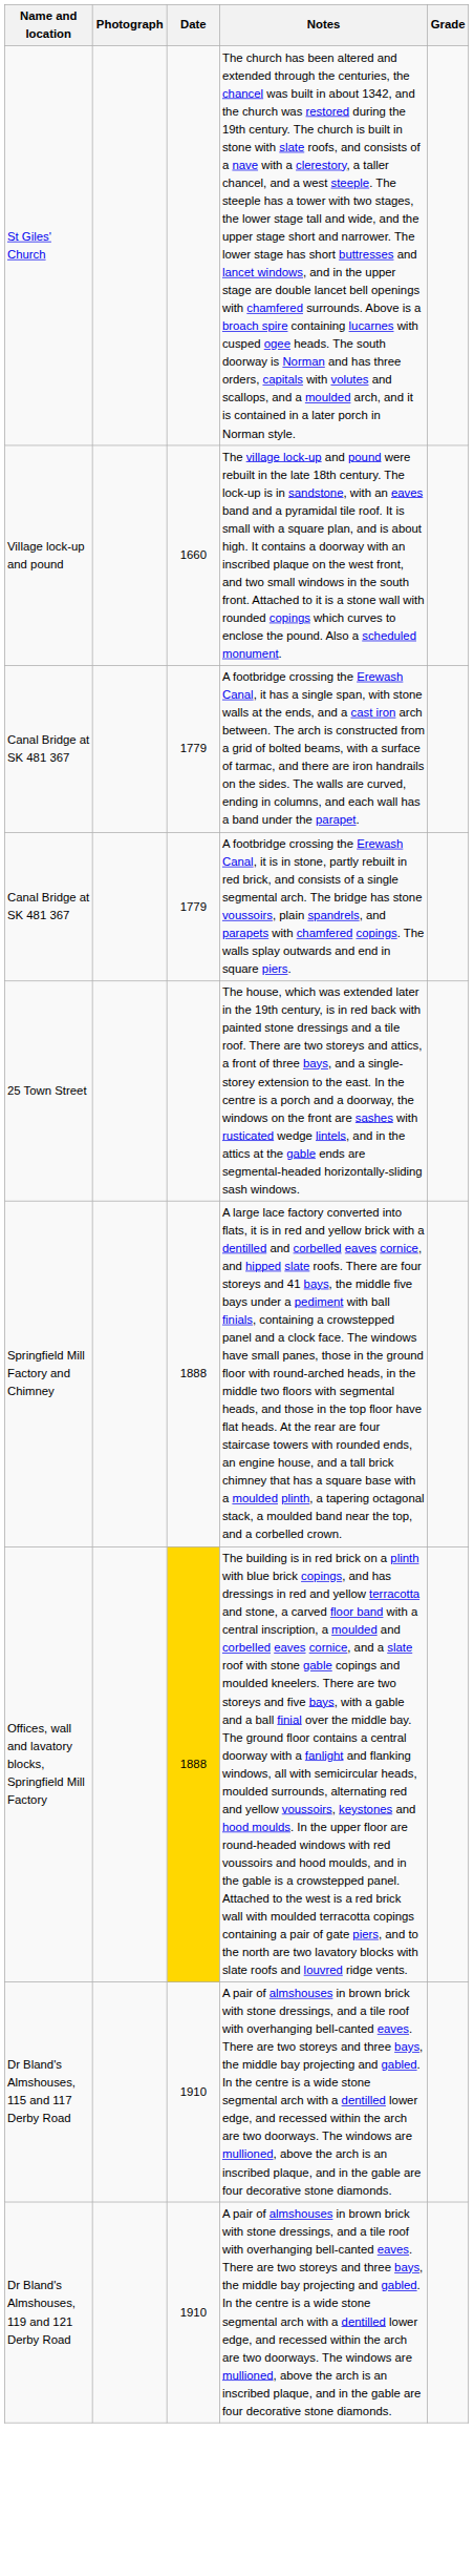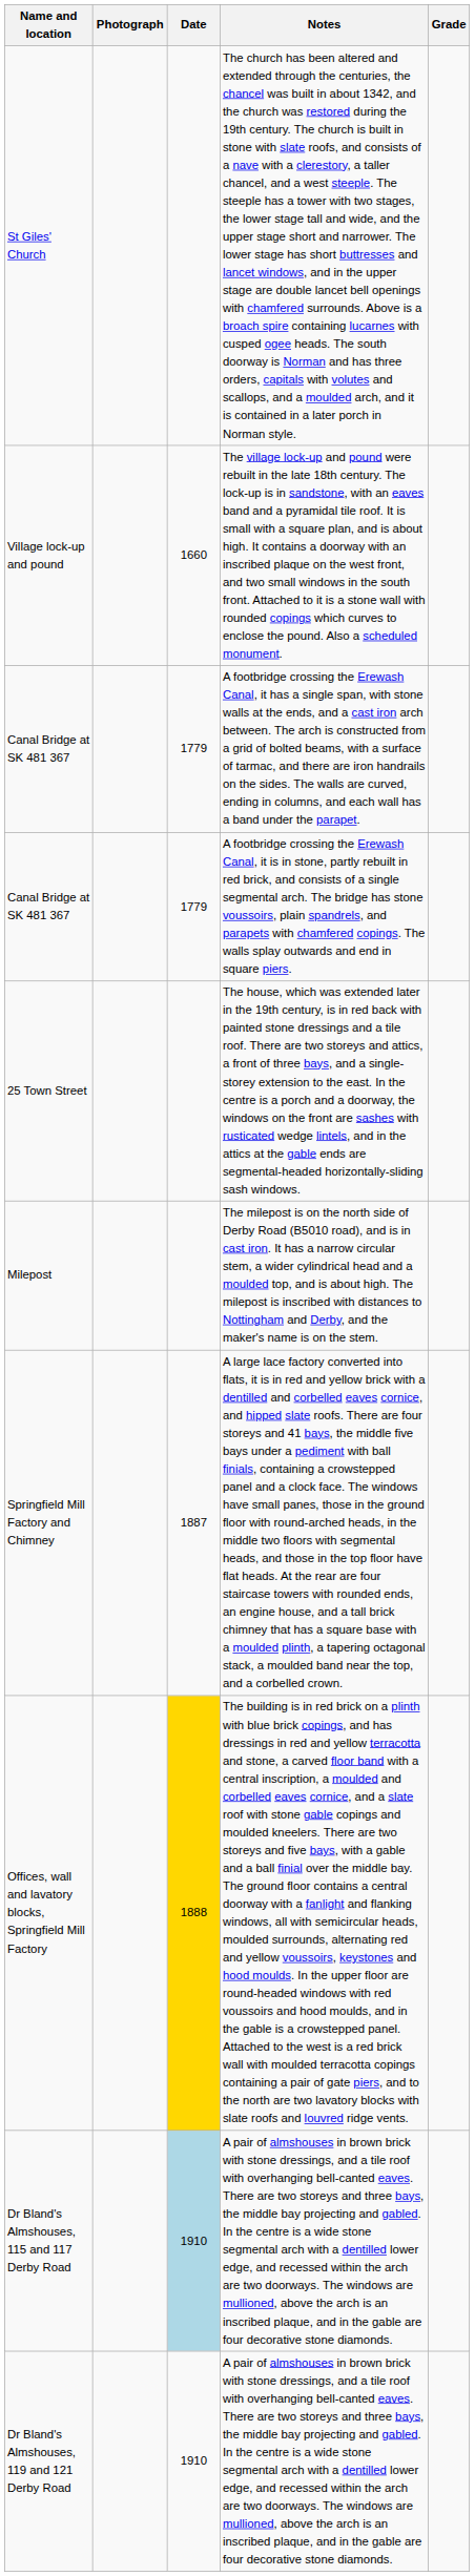 <table class="wikitable sortable plainrowheaders" style="width:100%; border:0; text-align:left; line-height:150%;">
 <tr>
 <th scope="col"  style="width:150px">Name and location</th>
 <th scope="col"  style="width:100px" class="unsortable">Photograph</th>
 <th scope="col"  style="width:120px">Date</th>
 <th scope="col"  style="width:650px" class="unsortable">Notes</th>
 <th scope="col"  style="width:50px">Grade</th>
 </tr>
 <tr>
 <td><a href='#'>St Giles' Church</a><br><small></small></td>
 <td></td>
 <td align="center"></td>
 <td>The church has been altered and extended through the centuries, the <a href='#'>chancel</a> was built in about 1342, and the church was <a href='#'>restored</a> during the 19th century.  The church is built in stone with <a href='#'>slate</a> roofs, and consists of a <a href='#'>nave</a> with a <a href='#'>clerestory</a>, a taller chancel, and a west <a href='#'>steeple</a>.  The steeple has a tower with two stages, the lower stage tall and wide, and the upper stage short and narrower.  The lower stage has short <a href='#'>buttresses</a> and <a href='#'>lancet windows</a>, and in the upper stage are double lancet bell openings with <a href='#'>chamfered</a> surrounds.  Above is a <a href='#'>broach spire</a> containing <a href='#'>lucarnes</a> with cusped <a href='#'>ogee</a> heads.  The south doorway is <a href='#'>Norman</a> and has three orders, <a href='#'>capitals</a> with <a href='#'>volutes</a> and scallops, and a <a href='#'>moulded</a> arch, and it is contained in a later porch in Norman style.</td>
 <td align="center" ></td>
 </tr>
 <tr>
 <td>Village lock-up and pound<br><small></small></td>
 <td></td>
 <td align="center">1660</td>
 <td>The <a href='#'>village lock-up</a> and <a href='#'>pound</a> were rebuilt in the late 18th century.  The lock-up is in <a href='#'>sandstone</a>, with an <a href='#'>eaves</a> band and a pyramidal tile roof.  It is small with a square plan, and is about  high.  It contains a doorway with an inscribed plaque on the west front, and two small windows in the south front.  Attached to it is a stone wall with rounded <a href='#'>copings</a> which curves to enclose the pound. Also a <a href='#'>scheduled monument</a>.</td>
 <td align="center" ></td>
 </tr>
 <tr>
 <td>Canal Bridge at SK 481 367<br><small></small></td>
 <td></td>
 <td align="center">1779</td>
 <td>A footbridge crossing the <a href='#'>Erewash Canal</a>, it has a single span, with stone walls at the ends, and a <a href='#'>cast iron</a> arch between.  The arch is constructed from a grid of bolted beams, with a surface of tarmac, and there are iron handrails on the sides.  The walls are curved, ending in columns, and each wall has a band under the <a href='#'>parapet</a>.</td>
 <td align="center" ></td>
 </tr>
 <tr>
 <td>Canal Bridge at SK 481 367<br><small></small></td>
 <td></td>
 <td align="center">1779</td>
 <td>A footbridge crossing the <a href='#'>Erewash Canal</a>, it is in stone, partly rebuilt in red brick, and consists of a single segmental arch.  The bridge has stone <a href='#'>voussoirs</a>, plain <a href='#'>spandrels</a>, and <a href='#'>parapets</a> with <a href='#'>chamfered</a> <a href='#'>copings</a>.  The walls splay outwards and end in square <a href='#'>piers</a>.</td>
 <td align="center" ></td>
 </tr>
 <tr>
 <td>25 Town Street<br><small></small></td>
 <td></td>
 <td align="center"></td>
 <td>The house, which was extended later in the 19th century, is in red back with painted stone dressings and a tile roof.  There are two storeys and attics, a front of three <a href='#'>bays</a>, and a single-storey extension to the east.  In the centre is a porch and a doorway, the windows on the front are <a href='#'>sashes</a> with <a href='#'>rusticated</a> wedge <a href='#'>lintels</a>, and in the attics at the <a href='#'>gable</a> ends are segmental-headed horizontally-sliding sash windows.</td>
 <td align="center" ></td>
 </tr>
 <tr>
+<td>Milepost<br><small></small></td>
+<td></td>
+<td align="center"></td>
+<td>The milepost is on the north side of Derby Road (B5010 road), and is in <a href='#'>cast iron</a>.  It has a narrow circular stem, a wider cylindrical head and a <a href='#'>moulded</a> top, and is about  high.  The milepost is inscribed with distances to <a href='#'>Nottingham</a> and <a href='#'>Derby</a>, and the maker's name is on the stem.</td>
+<td align="center" ></td>
+</tr>
+<tr>
 <td>Springfield Mill Factory and Chimney<br><small></small></td>
 <td></td>
-<td align="center">1888</td>
+<td align="center">1887</td>
 <td>A large lace factory converted into flats, it is in red and yellow brick with a <a href='#'>dentilled</a> and <a href='#'>corbelled</a> <a href='#'>eaves</a> <a href='#'>cornice</a>, and <a href='#'>hipped</a> <a href='#'>slate</a> roofs.  There are four storeys and 41 <a href='#'>bays</a>, the middle five bays under a <a href='#'>pediment</a> with ball <a href='#'>finials</a>, containing a crowstepped panel and a clock face.  The windows have small panes, those in the ground floor with round-arched heads, in the middle two floors with segmental heads, and those in the top floor have flat heads. At the rear are four staircase towers with rounded ends, an engine house, and a tall brick chimney that has a square base with a <a href='#'>moulded</a> <a href='#'>plinth</a>, a tapering octagonal stack, a moulded band near the top, and a corbelled crown.</td>
 <td align="center" ></td>
 </tr>
 <tr>
 <td>Offices, wall and lavatory blocks, Springfield Mill Factory<br><small></small></td>
 <td></td>
 <td align="center" style="background: gold;">1888</td>
 <td>The building is in red brick on a <a href='#'>plinth</a> with blue brick <a href='#'>copings</a>, and has dressings in red and yellow <a href='#'>terracotta</a> and stone, a carved <a href='#'>floor band</a> with a central inscription, a <a href='#'>moulded</a> and <a href='#'>corbelled</a> <a href='#'>eaves</a> <a href='#'>cornice</a>, and a <a href='#'>slate</a> roof with stone <a href='#'>gable</a> copings and moulded kneelers.  There are two storeys and five <a href='#'>bays</a>, with a gable and a ball <a href='#'>finial</a> over the middle bay.  The ground floor contains a central doorway with a <a href='#'>fanlight</a> and flanking windows, all with semicircular heads, moulded surrounds, alternating red and yellow <a href='#'>voussoirs</a>, <a href='#'>keystones</a> and <a href='#'>hood moulds</a>.  In the upper floor are round-headed windows with red voussoirs and hood moulds, and in the gable is a crowstepped panel.  Attached to the west is a red brick wall with moulded terracotta copings containing a pair of gate <a href='#'>piers</a>, and to the north are two lavatory blocks with slate roofs and <a href='#'>louvred</a> ridge vents.</td>
 <td align="center" ></td>
 </tr>
 <tr>
 <td>Dr Bland's Almshouses,<br>115 and 117 Derby Road<br><small></small></td>
 <td></td>
-<td align="center">1910</td>
+<td align="center" style="background: lightblue;">1910</td>
 <td>A pair of <a href='#'>almshouses</a> in brown brick with stone dressings, and a tile roof with overhanging bell-canted <a href='#'>eaves</a>.  There are two storeys and three <a href='#'>bays</a>, the middle bay projecting and <a href='#'>gabled</a>.  In the centre is a wide stone segmental arch with a <a href='#'>dentilled</a> lower edge, and recessed within the arch are two doorways.  The windows are <a href='#'>mullioned</a>, above the arch is an inscribed plaque, and in the gable are four decorative stone diamonds.</td>
 <td align="center" ></td>
 </tr>
 <tr>
 <td>Dr Bland's Almshouses,<br>119 and 121 Derby Road<br><small></small></td>
 <td></td>
 <td align="center">1910</td>
 <td>A pair of <a href='#'>almshouses</a> in brown brick with stone dressings, and a tile roof with overhanging bell-canted <a href='#'>eaves</a>.  There are two storeys and three <a href='#'>bays</a>, the middle bay projecting and <a href='#'>gabled</a>.  In the centre is a wide stone segmental arch with a <a href='#'>dentilled</a> lower edge, and recessed within the arch are two doorways.  The windows are <a href='#'>mullioned</a>, above the arch is an inscribed plaque, and in the gable are four decorative stone diamonds.</td>
 <td align="center" ></td>
 </tr>
 <tr>
 </tr>
 </table>
